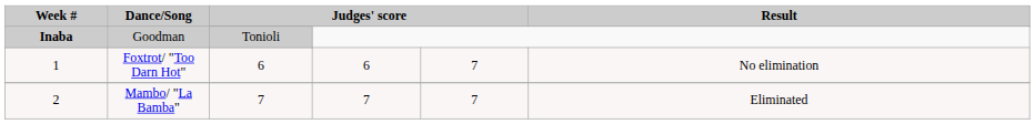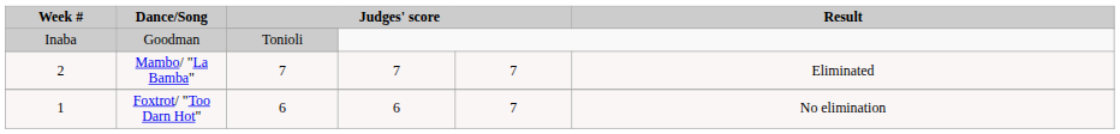 <table class="wikitable" align="left">
 <tr>
 <td rowspan="2" bgcolor="CCCCCC" align="Center"><strong>Week #</strong></td>
 <td rowspan="2" bgcolor="CCCCCC" align="Center"><strong>Dance/Song</strong></td>
 <td colspan="3" bgcolor="CCCCCC" align="Center"><strong>Judges' score</strong></td>
 <td rowspan="2" bgcolor="CCCCCC" align="Center"><strong>Result</strong></td>
 </tr>
 <tr>
 </tr>
 <tr>
-<td bgcolor="CCCCCC" width="10%" align="center"><strong>Inaba</strong></td>
+<td bgcolor="CCCCCC" width="10%" align="center">Inaba</td>
 <td bgcolor="CCCCCC" width="10%" align="center">Goodman</td>
 <td bgcolor="CCCCCC" width="10%" align="center">Tonioli</td>
+</tr>
+<tr>
+</tr>
+<tr>
+<td align="center" bgcolor="FAF6F6">2</td>
+<td align="center" bgcolor="FAF6F6"><a href='#'>Mambo</a>/ "<a href='#'>La Bamba</a>"</td>
+<td align="center" bgcolor="FAF6F6">7</td>
+<td align="center" bgcolor="FAF6F6">7</td>
+<td align="center" bgcolor="FAF6F6">7</td>
+<td align="center" bgcolor="FAF6F6">Eliminated</td>
 </tr>
 <tr>
 </tr>
 <tr>
 <td align="center" bgcolor="FAF6F6">1</td>
 <td align="center" bgcolor="FAF6F6"><a href='#'>Foxtrot</a>/ "<a href='#'>Too Darn Hot</a>"</td>
 <td align="center" bgcolor="FAF6F6">6</td>
 <td align="center" bgcolor="FAF6F6">6</td>
 <td align="center" bgcolor="FAF6F6">7</td>
 <td align="center" bgcolor="FAF6F6">No elimination</td>
 </tr>
-<tr>
-</tr>
-<tr>
-<td align="center" bgcolor="FAF6F6">2</td>
-<td align="center" bgcolor="FAF6F6"><a href='#'>Mambo</a>/ "<a href='#'>La Bamba</a>"</td>
-<td align="center" bgcolor="FAF6F6">7</td>
-<td align="center" bgcolor="FAF6F6">7</td>
-<td align="center" bgcolor="FAF6F6">7</td>
-<td align="center" bgcolor="FAF6F6">Eliminated</td>
-</tr>
 </table>
